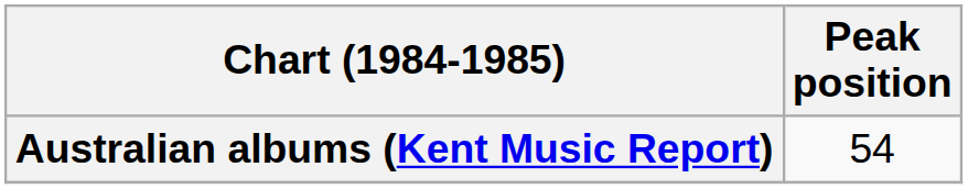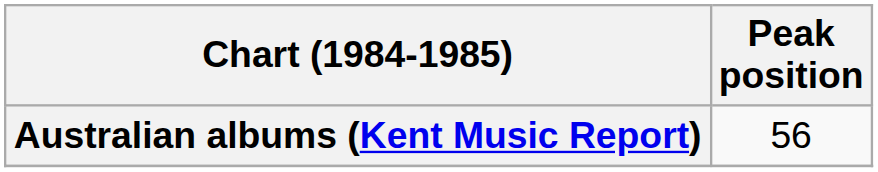 <table class="wikitable sortable plainrowheaders">
 <tr>
 <th>Chart (1984-1985)</th>
 <th>Peak<br>position</th>
 </tr>
 <tr>
 <th scope="row">Australian albums (<a href='#'>Kent Music Report</a>)</th>
-<td align="center">54</td>
+<td align="center">56</td>
 </tr>
 <tr>
 </tr>
 <tr>
 </tr>
 <tr>
 </tr>
 </table>
